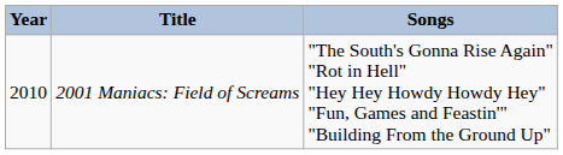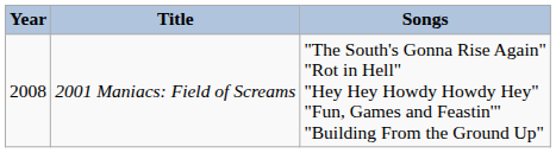 <table class="wikitable">
 <tr>
 <th style="background:#B0C4DE;">Year</th>
 <th style="background:#B0C4DE;">Title</th>
 <th style="background:#B0C4DE;">Songs</th>
 </tr>
 <tr>
-<td>2010</td>
+<td>2008</td>
 <td><em>2001 Maniacs: Field of Screams</em></td>
 <td>"The South's Gonna Rise Again"<br>"Rot in Hell"<br>"Hey Hey Howdy Howdy Hey"<br>"Fun, Games and Feastin'"<br>"Building From the Ground Up"</td>
 </tr>
 </table>
